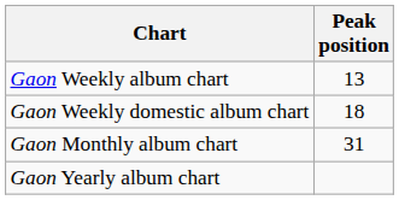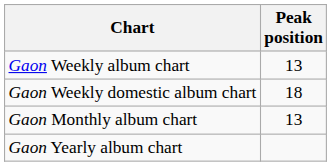 <table class="wikitable sortable">
 <tr>
 <th>Chart</th>
 <th>Peak<br>position</th>
 </tr>
 <tr>
 <td><em><a href='#'>Gaon</a></em> Weekly album chart</td>
 <td align="center">13</td>
 </tr>
 <tr>
 <td><em>Gaon</em> Weekly domestic album chart</td>
 <td align="center">18</td>
 </tr>
 <tr>
 <td><em>Gaon</em> Monthly album chart</td>
-<td align="center">31</td>
+<td align="center">13</td>
 </tr>
 <tr>
 <td><em>Gaon</em> Yearly album chart</td>
 <td align="center"></td>
 </tr>
 </table>
